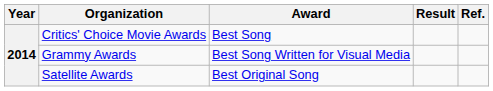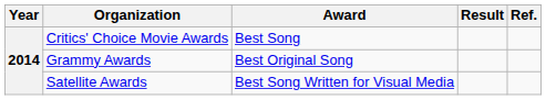 <table class="wikitable plainrowheaders">
 <tr>
 <th>Year</th>
 <th>Organization</th>
 <th>Award</th>
 <th>Result</th>
 <th>Ref.</th>
 </tr>
 <tr>
 <th rowspan="3" scope="row">2014</th>
 <td><a href='#'>Critics' Choice Movie Awards</a></td>
 <td><a href='#'>Best Song</a></td>
 <td></td>
 <td></td>
 </tr>
 <tr>
 <td><a href='#'>Grammy Awards</a></td>
-<td><a href='#'>Best Song Written for Visual Media</a></td>
+<td><a href='#'>Best Original Song</a></td>
 <td></td>
 <td></td>
 </tr>
 <tr>
 <td><a href='#'>Satellite Awards</a></td>
-<td><a href='#'>Best Original Song</a></td>
+<td><a href='#'>Best Song Written for Visual Media</a></td>
 <td></td>
 <td></td>
 </tr>
 </table>
